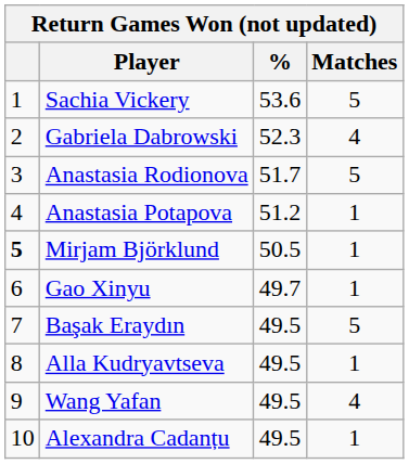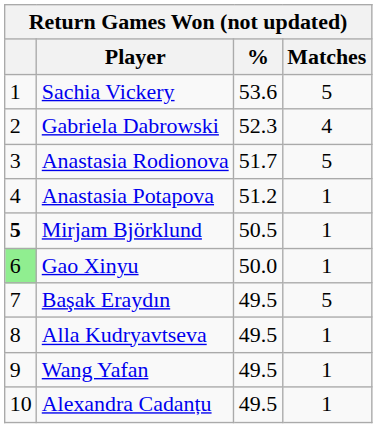 <table class="wikitable">
 <tr>
 <th colspan=4>Return Games Won (not updated)</th>
 </tr>
 <tr>
 <th></th>
 <th>Player</th>
 <th>%</th>
 <th>Matches</th>
 </tr>
 <tr>
 <td>1</td>
 <td> <a href='#'>Sachia Vickery</a></td>
 <td>53.6</td>
 <td align=center>5</td>
 </tr>
 <tr>
 <td>2</td>
 <td> <a href='#'>Gabriela Dabrowski</a></td>
 <td>52.3</td>
 <td align=center>4</td>
 </tr>
 <tr>
 <td>3</td>
 <td> <a href='#'>Anastasia Rodionova</a></td>
 <td>51.7</td>
 <td align=center>5</td>
 </tr>
 <tr>
 <td>4</td>
 <td> <a href='#'>Anastasia Potapova</a></td>
 <td>51.2</td>
 <td align=center>1</td>
 </tr>
 <tr>
 <td><strong>5</strong></td>
 <td> <a href='#'>Mirjam Björklund</a></td>
 <td>50.5</td>
 <td align=center>1</td>
 </tr>
 <tr>
-<td>6</td>
+<td style="background: lightgreen;">6</td>
 <td> <a href='#'>Gao Xinyu</a></td>
-<td>49.7</td>
+<td>50.0</td>
 <td align=center>1</td>
 </tr>
 <tr>
 <td>7</td>
 <td> <a href='#'>Başak Eraydın</a></td>
 <td>49.5</td>
 <td align=center>5</td>
 </tr>
 <tr>
 <td>8</td>
 <td> <a href='#'>Alla Kudryavtseva</a></td>
 <td>49.5</td>
 <td align=center>1</td>
 </tr>
 <tr>
 <td>9</td>
 <td> <a href='#'>Wang Yafan</a></td>
 <td>49.5</td>
-<td align=center>4</td>
+<td align=center>1</td>
 </tr>
 <tr>
 <td>10</td>
 <td> <a href='#'>Alexandra Cadanțu</a></td>
 <td>49.5</td>
 <td align=center>1</td>
 </tr>
 </table>
